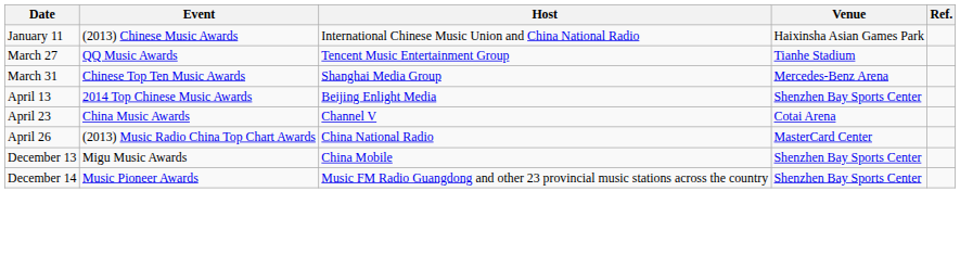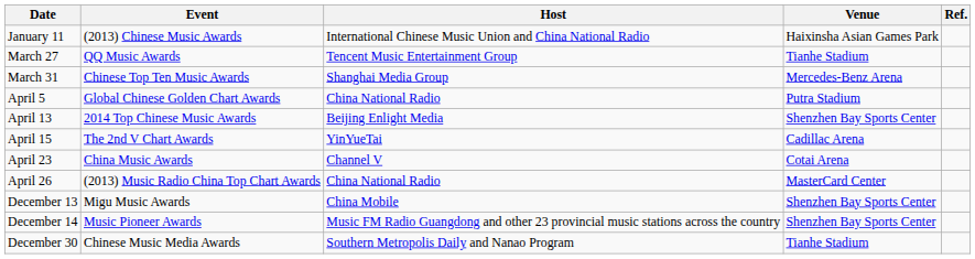 <table class="wikitable">
 <tr>
 <th>Date</th>
 <th>Event</th>
 <th>Host</th>
 <th>Venue</th>
 <th>Ref.</th>
 </tr>
 <tr>
 <td>January 11</td>
 <td>(2013) <a href='#'>Chinese Music Awards</a></td>
 <td>International Chinese Music Union and <a href='#'>China National Radio</a></td>
 <td>Haixinsha Asian Games Park</td>
 <td></td>
 </tr>
 <tr>
 <td>March 27</td>
 <td><a href='#'>QQ Music Awards</a></td>
 <td><a href='#'>Tencent Music Entertainment Group</a></td>
 <td><a href='#'>Tianhe Stadium</a></td>
 <td></td>
 </tr>
 <tr>
 <td>March 31</td>
 <td><a href='#'>Chinese Top Ten Music Awards</a></td>
 <td><a href='#'>Shanghai Media Group</a></td>
 <td><a href='#'>Mercedes-Benz Arena</a></td>
 <td></td>
 </tr>
 <tr>
+<td>April 5</td>
+<td><a href='#'>Global Chinese Golden Chart Awards</a></td>
+<td><a href='#'>China National Radio</a></td>
+<td><a href='#'>Putra Stadium</a></td>
+<td></td>
+</tr>
+<tr>
 <td>April 13</td>
 <td><a href='#'>2014 Top Chinese Music Awards</a></td>
 <td><a href='#'>Beijing Enlight Media</a></td>
 <td><a href='#'>Shenzhen Bay Sports Center</a></td>
+<td></td>
+</tr>
+<tr>
+<td>April 15</td>
+<td><a href='#'>The 2nd V Chart Awards</a></td>
+<td><a href='#'>YinYueTai</a></td>
+<td><a href='#'>Cadillac Arena</a></td>
 <td></td>
 </tr>
 <tr>
 <td>April 23</td>
 <td><a href='#'>China Music Awards</a></td>
 <td><a href='#'>Channel V</a></td>
 <td><a href='#'>Cotai Arena</a></td>
 <td></td>
 </tr>
 <tr>
 <td>April 26</td>
 <td>(2013) <a href='#'>Music Radio China Top Chart Awards</a></td>
 <td><a href='#'>China National Radio</a></td>
 <td><a href='#'>MasterCard Center</a></td>
 <td></td>
 </tr>
 <tr>
 <td>December 13</td>
 <td>Migu Music Awards</td>
 <td><a href='#'>China Mobile</a></td>
 <td><a href='#'>Shenzhen Bay Sports Center</a></td>
 <td></td>
 </tr>
 <tr>
 <td>December 14</td>
 <td><a href='#'>Music Pioneer Awards</a></td>
 <td><a href='#'>Music FM Radio Guangdong</a> and other 23 provincial music stations across the country</td>
 <td><a href='#'>Shenzhen Bay Sports Center</a></td>
 <td></td>
 </tr>
+<tr>
+<td>December 30</td>
+<td>Chinese Music Media Awards</td>
+<td><a href='#'>Southern Metropolis Daily</a> and Nanao Program</td>
+<td><a href='#'>Tianhe Stadium</a></td>
+<td></td>
+</tr>
 </table>
